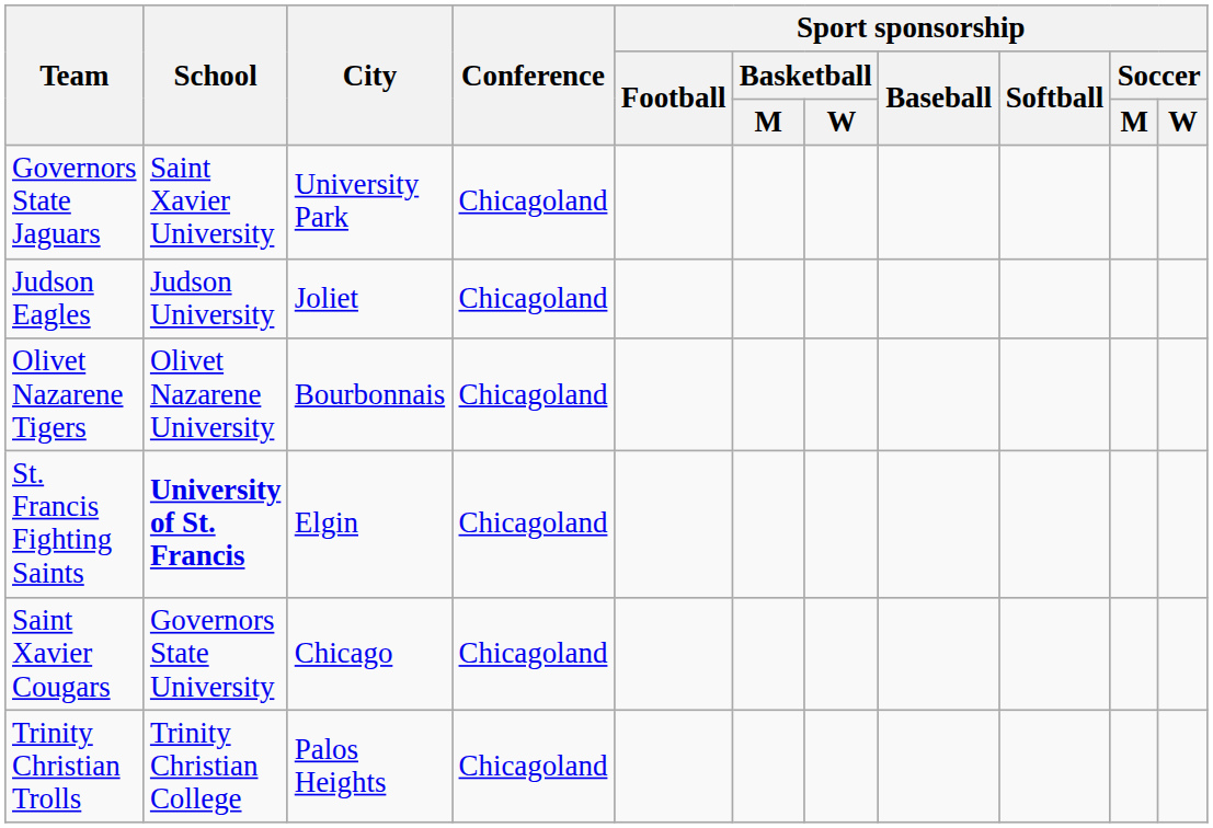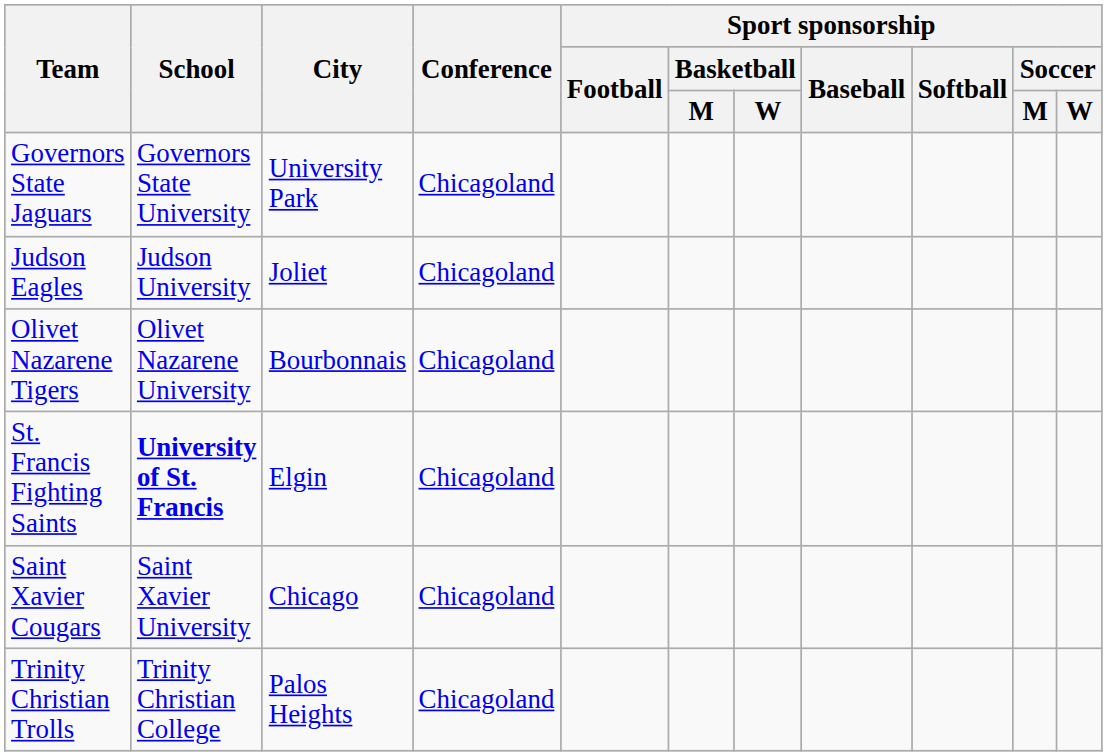 <table class="sortable wikitable">
 <tr>
 <th rowspan=3>Team</th>
 <th rowspan=3>School</th>
 <th rowspan=3>City</th>
 <th rowspan=3>Conference</th>
 <th colspan=7>Sport sponsorship</th>
 </tr>
 <tr>
 <th rowspan=2>Football</th>
 <th colspan=2>Basketball</th>
 <th rowspan=2>Baseball</th>
 <th rowspan=2>Softball</th>
 <th colspan=2>Soccer</th>
 </tr>
 <tr>
 <th>M</th>
 <th>W</th>
 <th>M</th>
 <th>W</th>
 </tr>
 <tr>
 <td><a href='#'>Governors State Jaguars</a></td>
-<td><a href='#'>Saint Xavier University</a></td>
+<td><a href='#'>Governors State University</a></td>
 <td><a href='#'>University Park</a></td>
 <td><a href='#'>Chicagoland</a></td>
 <td></td>
 <td></td>
 <td></td>
 <td></td>
 <td></td>
 <td></td>
 <td></td>
 </tr>
 <tr>
 <td><a href='#'>Judson Eagles</a></td>
 <td><a href='#'>Judson University</a></td>
 <td><a href='#'>Joliet</a></td>
 <td><a href='#'>Chicagoland</a></td>
 <td> </td>
 <td></td>
 <td></td>
 <td></td>
 <td></td>
 <td></td>
 <td></td>
 </tr>
 <tr>
 <td><a href='#'>Olivet Nazarene Tigers</a></td>
 <td><a href='#'>Olivet Nazarene University</a></td>
 <td><a href='#'>Bourbonnais</a></td>
 <td><a href='#'>Chicagoland</a></td>
 <td> </td>
 <td></td>
 <td></td>
 <td></td>
 <td></td>
 <td></td>
 <td></td>
 </tr>
 <tr>
 <td><a href='#'>St. Francis Fighting Saints</a></td>
 <td><strong><a href='#'>University of St. Francis</a></strong></td>
 <td><a href='#'>Elgin</a></td>
 <td><a href='#'>Chicagoland</a></td>
 <td> </td>
 <td></td>
 <td></td>
 <td></td>
 <td></td>
 <td></td>
 <td></td>
 </tr>
 <tr>
 <td><a href='#'>Saint Xavier Cougars</a></td>
-<td><a href='#'>Governors State University</a></td>
+<td><a href='#'>Saint Xavier University</a></td>
 <td><a href='#'>Chicago</a></td>
 <td><a href='#'>Chicagoland</a></td>
 <td> </td>
 <td></td>
 <td></td>
 <td></td>
 <td></td>
 <td></td>
 <td></td>
 </tr>
 <tr>
 <td><a href='#'>Trinity Christian Trolls</a></td>
 <td><a href='#'>Trinity Christian College</a></td>
 <td><a href='#'>Palos Heights</a></td>
 <td><a href='#'>Chicagoland</a></td>
 <td></td>
 <td></td>
 <td></td>
 <td></td>
 <td></td>
 <td></td>
 <td></td>
 </tr>
 </table>
